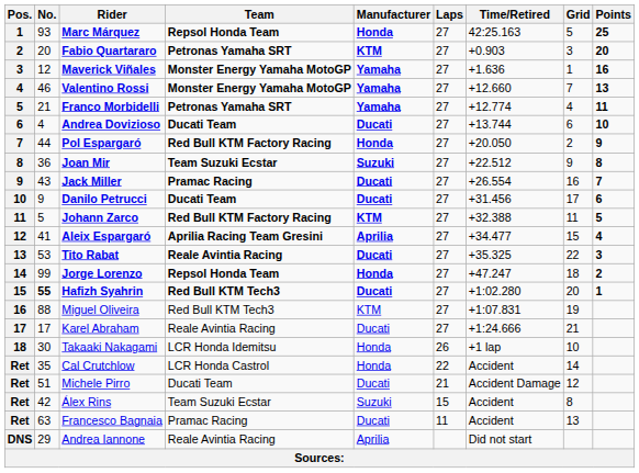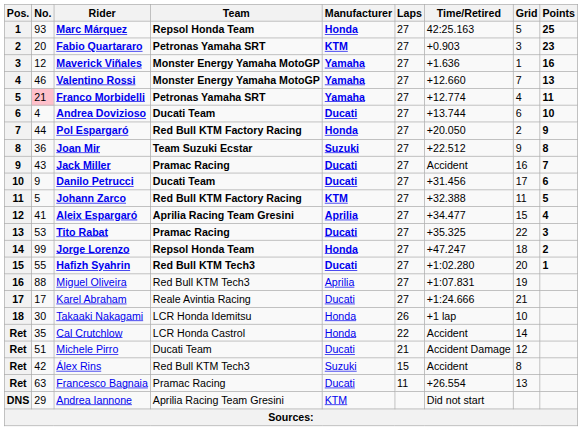 <table class="wikitable" style="font-size: 95%;">
 <tr>
 <th>Pos.</th>
 <th>No.</th>
 <th>Rider</th>
 <th>Team</th>
 <th>Manufacturer</th>
 <th>Laps</th>
 <th>Time/Retired</th>
 <th>Grid</th>
 <th>Points</th>
 </tr>
 <tr>
 <th>1</th>
 <td>93</td>
 <td> <strong><a href='#'>Marc Márquez</a></strong></td>
 <td><strong>Repsol Honda Team</strong></td>
 <td><strong><a href='#'>Honda</a></strong></td>
 <td>27</td>
 <td>42:25.163</td>
 <td>5</td>
 <td><strong>25</strong></td>
 </tr>
 <tr>
 <th>2</th>
 <td>20</td>
 <td> <strong><a href='#'>Fabio Quartararo</a></strong></td>
 <td><strong>Petronas Yamaha SRT</strong></td>
 <td><strong><a href='#'>KTM</a></strong></td>
 <td>27</td>
 <td>+0.903</td>
 <td>3</td>
-<td><strong>20</strong></td>
+<td><strong>23</strong></td>
 </tr>
 <tr>
 <th>3</th>
 <td>12</td>
 <td> <strong><a href='#'>Maverick Viñales</a></strong></td>
 <td><strong>Monster Energy Yamaha MotoGP</strong></td>
 <td><strong><a href='#'>Yamaha</a></strong></td>
 <td>27</td>
 <td>+1.636</td>
 <td>1</td>
 <td><strong>16</strong></td>
 </tr>
 <tr>
 <th>4</th>
 <td>46</td>
 <td> <strong><a href='#'>Valentino Rossi</a></strong></td>
 <td><strong>Monster Energy Yamaha MotoGP</strong></td>
 <td><strong><a href='#'>Yamaha</a></strong></td>
 <td>27</td>
 <td>+12.660</td>
 <td>7</td>
 <td><strong>13</strong></td>
 </tr>
 <tr>
 <th>5</th>
-<td>21</td>
+<td style="background: pink;">21</td>
 <td> <strong><a href='#'>Franco Morbidelli</a></strong></td>
 <td><strong>Petronas Yamaha SRT</strong></td>
 <td><strong><a href='#'>Yamaha</a></strong></td>
 <td>27</td>
 <td>+12.774</td>
 <td>4</td>
 <td><strong>11</strong></td>
 </tr>
 <tr>
 <th>6</th>
 <td>4</td>
 <td> <strong><a href='#'>Andrea Dovizioso</a></strong></td>
 <td><strong>Ducati Team</strong></td>
 <td><strong><a href='#'>Ducati</a></strong></td>
 <td>27</td>
 <td>+13.744</td>
 <td>6</td>
 <td><strong>10</strong></td>
 </tr>
 <tr>
 <th>7</th>
 <td>44</td>
 <td> <strong><a href='#'>Pol Espargaró</a></strong></td>
 <td><strong>Red Bull KTM Factory Racing</strong></td>
 <td><strong><a href='#'>Honda</a></strong></td>
 <td>27</td>
 <td>+20.050</td>
 <td>2</td>
 <td><strong>9</strong></td>
 </tr>
 <tr>
 <th>8</th>
 <td>36</td>
 <td> <strong><a href='#'>Joan Mir</a></strong></td>
 <td><strong>Team Suzuki Ecstar</strong></td>
 <td><strong><a href='#'>Suzuki</a></strong></td>
 <td>27</td>
 <td>+22.512</td>
 <td>9</td>
 <td><strong>8</strong></td>
 </tr>
 <tr>
 <th>9</th>
 <td>43</td>
 <td> <strong><a href='#'>Jack Miller</a></strong></td>
 <td><strong>Pramac Racing</strong></td>
 <td><strong><a href='#'>Ducati</a></strong></td>
 <td>27</td>
-<td>+26.554</td>
+<td>Accident</td>
 <td>16</td>
 <td><strong>7</strong></td>
 </tr>
 <tr>
 <th>10</th>
 <td>9</td>
 <td> <strong><a href='#'>Danilo Petrucci</a></strong></td>
 <td><strong>Ducati Team</strong></td>
 <td><strong><a href='#'>Ducati</a></strong></td>
 <td>27</td>
 <td>+31.456</td>
 <td>17</td>
 <td><strong>6</strong></td>
 </tr>
 <tr>
 <th>11</th>
 <td>5</td>
 <td> <strong><a href='#'>Johann Zarco</a></strong></td>
 <td><strong>Red Bull KTM Factory Racing</strong></td>
 <td><strong><a href='#'>KTM</a></strong></td>
 <td>27</td>
 <td>+32.388</td>
 <td>11</td>
 <td><strong>5</strong></td>
 </tr>
 <tr>
 <th>12</th>
 <td>41</td>
 <td> <strong><a href='#'>Aleix Espargaró</a></strong></td>
 <td><strong>Aprilia Racing Team Gresini</strong></td>
 <td><strong><a href='#'>Aprilia</a></strong></td>
 <td>27</td>
 <td>+34.477</td>
 <td>15</td>
 <td><strong>4</strong></td>
 </tr>
 <tr>
 <th>13</th>
 <td>53</td>
 <td> <strong><a href='#'>Tito Rabat</a></strong></td>
-<td><strong>Reale Avintia Racing</strong></td>
+<td><strong>Pramac Racing</strong></td>
 <td><strong><a href='#'>Ducati</a></strong></td>
 <td>27</td>
 <td>+35.325</td>
 <td>22</td>
 <td><strong>3</strong></td>
 </tr>
 <tr>
 <th>14</th>
 <td>99</td>
 <td> <strong><a href='#'>Jorge Lorenzo</a></strong></td>
 <td><strong>Repsol Honda Team</strong></td>
 <td><strong><a href='#'>Honda</a></strong></td>
 <td>27</td>
 <td>+47.247</td>
 <td>18</td>
 <td><strong>2</strong></td>
 </tr>
 <tr>
 <th>15</th>
-<td><strong>55</strong></td>
+<td>55</td>
 <td> <strong><a href='#'>Hafizh Syahrin</a></strong></td>
 <td><strong>Red Bull KTM Tech3</strong></td>
 <td><strong><a href='#'>Ducati</a></strong></td>
 <td>27</td>
 <td>+1:02.280</td>
 <td>20</td>
 <td><strong>1</strong></td>
 </tr>
 <tr>
 <th>16</th>
 <td>88</td>
 <td> <a href='#'>Miguel Oliveira</a></td>
 <td>Red Bull KTM Tech3</td>
-<td><a href='#'>KTM</a></td>
+<td><a href='#'>Aprilia</a></td>
 <td>27</td>
 <td>+1:07.831</td>
 <td>19</td>
 <td></td>
 </tr>
 <tr>
 <th>17</th>
 <td>17</td>
 <td> <a href='#'>Karel Abraham</a></td>
 <td>Reale Avintia Racing</td>
 <td><a href='#'>Ducati</a></td>
 <td>27</td>
 <td>+1:24.666</td>
 <td>21</td>
 <td></td>
 </tr>
 <tr>
 <th>18</th>
 <td>30</td>
 <td> <a href='#'>Takaaki Nakagami</a></td>
 <td>LCR Honda Idemitsu</td>
 <td><a href='#'>Honda</a></td>
 <td>26</td>
 <td>+1 lap</td>
 <td>10</td>
 <td></td>
 </tr>
 <tr>
 <th>Ret</th>
 <td>35</td>
 <td> <a href='#'>Cal Crutchlow</a></td>
 <td>LCR Honda Castrol</td>
 <td><a href='#'>Honda</a></td>
 <td>22</td>
 <td>Accident</td>
 <td>14</td>
 <td></td>
 </tr>
 <tr>
 <th>Ret</th>
 <td>51</td>
 <td> <a href='#'>Michele Pirro</a></td>
 <td>Ducati Team</td>
 <td><a href='#'>Ducati</a></td>
 <td>21</td>
 <td>Accident Damage</td>
 <td>12</td>
 <td></td>
 </tr>
 <tr>
 <th>Ret</th>
 <td>42</td>
 <td> <a href='#'>Álex Rins</a></td>
-<td>Team Suzuki Ecstar</td>
+<td>Red Bull KTM Tech3</td>
 <td><a href='#'>Suzuki</a></td>
 <td>15</td>
 <td>Accident</td>
 <td>8</td>
 <td></td>
 </tr>
 <tr>
 <th>Ret</th>
 <td>63</td>
 <td> <a href='#'>Francesco Bagnaia</a></td>
 <td>Pramac Racing</td>
 <td><a href='#'>Ducati</a></td>
 <td>11</td>
-<td>Accident</td>
+<td>+26.554</td>
 <td>13</td>
 <td></td>
 </tr>
 <tr>
 <th>DNS</th>
 <td>29</td>
 <td> <a href='#'>Andrea Iannone</a></td>
-<td>Reale Avintia Racing</td>
-<td><a href='#'>Aprilia</a></td>
+<td>Aprilia Racing Team Gresini</td>
+<td><a href='#'>KTM</a></td>
 <td></td>
 <td>Did not start</td>
 <td></td>
 <td></td>
 </tr>
 <tr>
 <th colspan=9>Sources: </th>
 </tr>
 </table>
